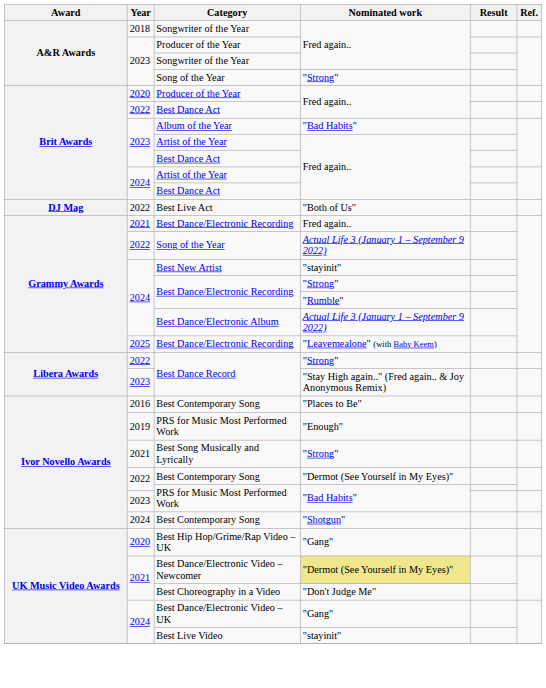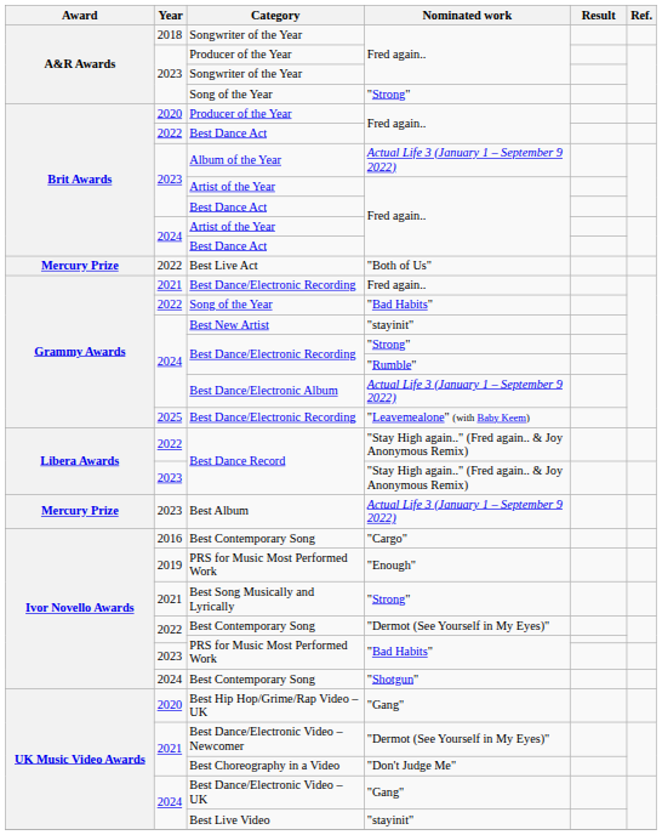 <table class="wikitable sortable plainrowheaders" style="width:95%;">
 <tr>
 <th style="width:21%;">Award</th>
 <th width=3%>Year</th>
 <th style="width:25%;">Category</th>
 <th style="width:29%;">Nominated work</th>
 <th style="width:8%;">Result</th>
 <th style="width:3%;">Ref.</th>
 </tr>
 <tr>
 <th scope="row" rowspan="4">A&R Awards</th>
 <td>2018</td>
 <td>Songwriter of the Year</td>
 <td rowspan="3">Fred again..</td>
 <td></td>
 <td></td>
 </tr>
 <tr>
 <td rowspan="3">2023</td>
 <td>Producer of the Year</td>
 <td></td>
 <td rowspan="3"></td>
 </tr>
 <tr>
 <td>Songwriter of the Year</td>
 <td></td>
 </tr>
 <tr>
 <td>Song of the Year</td>
 <td>"<a href='#'>Strong</a>" </td>
 <td></td>
 </tr>
 <tr>
 <th scope="row" rowspan="7"><a href='#'>Brit Awards</a></th>
 <td><a href='#'>2020</a></td>
 <td><a href='#'>Producer of the Year</a></td>
 <td rowspan="2">Fred again..</td>
 <td></td>
 <td></td>
 </tr>
 <tr>
 <td><a href='#'>2022</a></td>
 <td><a href='#'>Best Dance Act</a></td>
 <td></td>
 <td></td>
 </tr>
 <tr>
 <td rowspan="3"><a href='#'>2023</a></td>
 <td><a href='#'>Album of the Year</a></td>
-<td>"<a href='#'>Bad Habits</a>" </td>
+<td><em><a href='#'>Actual Life 3 (January 1 – September 9 2022)</a></em></td>
 <td></td>
 <td rowspan="3"></td>
 </tr>
 <tr>
 <td><a href='#'>Artist of the Year</a></td>
 <td rowspan="4">Fred again..</td>
 <td></td>
 </tr>
 <tr>
 <td><a href='#'>Best Dance Act</a></td>
 <td></td>
 </tr>
 <tr>
 <td rowspan="2"><a href='#'>2024</a></td>
 <td><a href='#'>Artist of the Year</a></td>
 <td></td>
 <td rowspan="2"></td>
 </tr>
 <tr>
 <td><a href='#'>Best Dance Act</a></td>
 <td></td>
 </tr>
 <tr>
-<th scope="row"><a href='#'>DJ Mag</a></th>
+<th scope="row"><a href='#'>Mercury Prize</a></th>
 <td>2022</td>
 <td>Best Live Act</td>
 <td>"Both of Us" </td>
 <td></td>
 <td></td>
 </tr>
 <tr>
 <th rowspan="7" scope="row"><a href='#'>Grammy Awards</a></th>
 <td><a href='#'>2021</a></td>
 <td><a href='#'>Best Dance/Electronic Recording</a></td>
 <td>Fred again..</td>
 <td></td>
 <td rowspan="7"></td>
 </tr>
 <tr>
 <td><a href='#'>2022</a></td>
 <td><a href='#'>Song of the Year</a></td>
-<td><em><a href='#'>Actual Life 3 (January 1 – September 9 2022)</a></em></td>
+<td>"<a href='#'>Bad Habits</a>" </td>
 <td></td>
 </tr>
 <tr>
 <td rowspan="4"><a href='#'>2024</a></td>
 <td><a href='#'>Best New Artist</a></td>
 <td>"stayinit" </td>
 <td></td>
 </tr>
 <tr>
 <td rowspan="2"><a href='#'>Best Dance/Electronic Recording</a></td>
 <td>"<a href='#'>Strong</a>" </td>
 <td></td>
 </tr>
 <tr>
 <td>"<a href='#'>Rumble</a>" </td>
 <td></td>
 </tr>
 <tr>
 <td><a href='#'>Best Dance/Electronic Album</a></td>
 <td><em><a href='#'>Actual Life 3 (January 1 – September 9 2022)</a></em></td>
 <td></td>
 </tr>
 <tr>
 <td><a href='#'>2025</a></td>
 <td><a href='#'>Best Dance/Electronic Recording</a></td>
 <td>"<a href='#'>Leavemealone</a>" <small>(with <a href='#'>Baby Keem</a>)</small></td>
 <td></td>
 </tr>
 <tr>
 <th scope="row" rowspan="2"><a href='#'>Libera Awards</a></th>
 <td><a href='#'>2022</a></td>
 <td rowspan="2"><a href='#'>Best Dance Record</a></td>
-<td>"<a href='#'>Strong</a>" </td>
+<td>"Stay High again.." (Fred again.. & Joy Anonymous Remix)</td>
 <td></td>
 <td></td>
 </tr>
 <tr>
 <td><a href='#'>2023</a></td>
 <td>"Stay High again.." (Fred again.. & Joy Anonymous Remix)</td>
 <td></td>
 <td></td>
 </tr>
 <tr>
+<th scope="row"><a href='#'>Mercury Prize</a></th>
+<td>2023</td>
+<td>Best Album</td>
+<td><em><a href='#'>Actual Life 3 (January 1 – September 9 2022)</a></em></td>
+<td></td>
+<td></td>
+</tr>
+<tr>
 <th scope="row" rowspan="7"><a href='#'>Ivor Novello Awards</a></th>
 <td>2016</td>
 <td>Best Contemporary Song</td>
-<td>"Places to Be" </td>
+<td>"Cargo" </td>
 <td></td>
 <td></td>
 </tr>
 <tr>
 <td>2019</td>
 <td>PRS for Music Most Performed Work</td>
 <td>"Enough" </td>
 <td></td>
 <td></td>
 </tr>
 <tr>
 <td>2021</td>
 <td>Best Song Musically and Lyrically</td>
 <td>"<a href='#'>Strong</a>" </td>
 <td></td>
 <td></td>
 </tr>
 <tr>
 <td rowspan="2">2022</td>
 <td>Best Contemporary Song</td>
 <td>"Dermot (See Yourself in My Eyes)"</td>
 <td></td>
 <td rowspan="2"></td>
 </tr>
 <tr>
 <td rowspan="2">PRS for Music Most Performed Work</td>
 <td rowspan="2">"<a href='#'>Bad Habits</a>" </td>
 <td></td>
 </tr>
 <tr>
 <td>2023</td>
 <td></td>
 <td></td>
 </tr>
 <tr>
 <td>2024</td>
 <td>Best Contemporary Song</td>
 <td>"<a href='#'>Shotgun</a>" </td>
 <td></td>
 <td></td>
 </tr>
 <tr>
 <th scope="row" rowspan="5"><a href='#'>UK Music Video Awards</a></th>
 <td><a href='#'>2020</a></td>
 <td>Best Hip Hop/Grime/Rap Video – UK</td>
 <td>"Gang" </td>
 <td></td>
 <td></td>
 </tr>
 <tr>
 <td rowspan="2"><a href='#'>2021</a></td>
 <td>Best Dance/Electronic Video – Newcomer</td>
-<td style="background: khaki;">"Dermot (See Yourself in My Eyes)"</td>
+<td>"Dermot (See Yourself in My Eyes)"</td>
 <td></td>
 <td rowspan="2"></td>
 </tr>
 <tr>
 <td>Best Choreography in a Video</td>
 <td>"Don't Judge Me" </td>
 <td></td>
 </tr>
 <tr>
 <td rowspan="2"><a href='#'>2024</a></td>
 <td>Best Dance/Electronic Video – UK</td>
 <td>"Gang" </td>
 <td></td>
 <td rowspan="2"></td>
 </tr>
 <tr>
 <td>Best Live Video</td>
 <td>"stayinit" </td>
 <td></td>
 </tr>
 <tr>
 </tr>
 </table>
